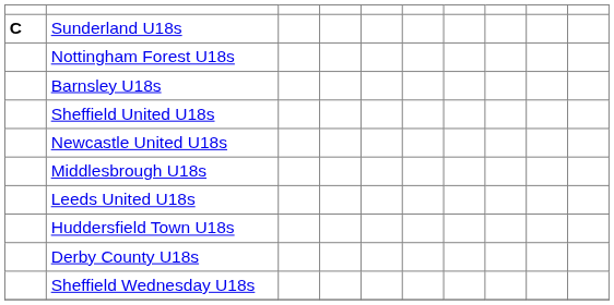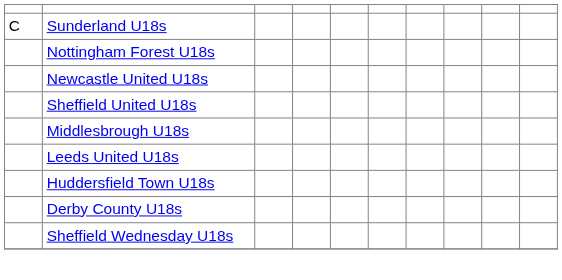 <table class="toccolours" border="1" cellpadding="4" cellspacing="0" style="border-collapse: collapse; margin:0;">
 <tr>
 <th width=30></th>
 <th width=210></th>
 <th width=30></th>
 <th width=30></th>
 <th width=30></th>
 <th width=30></th>
 <th width=30></th>
 <th width=30></th>
 <th width=30></th>
 <th width=30></th>
 </tr>
 <tr>
-<td><strong> C</strong></td>
+<td> C</td>
 <td><a href='#'>Sunderland U18s</a></td>
 <td></td>
 <td></td>
 <td></td>
 <td></td>
 <td></td>
 <td></td>
 <td></td>
 <td></td>
 </tr>
 <tr>
 <td></td>
 <td><a href='#'>Nottingham Forest U18s</a></td>
 <td></td>
 <td></td>
 <td></td>
 <td></td>
 <td></td>
 <td></td>
 <td></td>
 <td></td>
 </tr>
 <tr>
 <td></td>
-<td><a href='#'>Barnsley U18s</a></td>
+<td><a href='#'>Newcastle United U18s</a></td>
 <td></td>
 <td></td>
 <td></td>
 <td></td>
 <td></td>
 <td></td>
 <td></td>
 <td></td>
 </tr>
 <tr>
 <td></td>
 <td><a href='#'>Sheffield United U18s</a></td>
-<td></td>
-<td></td>
-<td></td>
-<td></td>
-<td></td>
-<td></td>
-<td></td>
-<td></td>
-</tr>
-<tr>
-<td></td>
-<td><a href='#'>Newcastle United U18s</a></td>
 <td></td>
 <td></td>
 <td></td>
 <td></td>
 <td></td>
 <td></td>
 <td></td>
 <td></td>
 </tr>
 <tr>
 <td></td>
 <td><a href='#'>Middlesbrough U18s</a></td>
 <td></td>
 <td></td>
 <td></td>
 <td></td>
 <td></td>
 <td></td>
 <td></td>
 <td></td>
 </tr>
 <tr>
 <td></td>
 <td><a href='#'>Leeds United U18s</a></td>
 <td></td>
 <td></td>
 <td></td>
 <td></td>
 <td></td>
 <td></td>
 <td></td>
 <td></td>
 </tr>
 <tr>
 <td></td>
 <td><a href='#'>Huddersfield Town U18s</a></td>
 <td></td>
 <td></td>
 <td></td>
 <td></td>
 <td></td>
 <td></td>
 <td></td>
 <td></td>
 </tr>
 <tr>
 <td></td>
 <td><a href='#'>Derby County U18s</a></td>
 <td></td>
 <td></td>
 <td></td>
 <td></td>
 <td></td>
 <td></td>
 <td></td>
 <td></td>
 </tr>
 <tr>
 <td></td>
 <td><a href='#'>Sheffield Wednesday U18s</a></td>
 <td></td>
 <td></td>
 <td></td>
 <td></td>
 <td></td>
 <td></td>
 <td></td>
 <td></td>
 </tr>
 <tr>
 </tr>
 </table>
